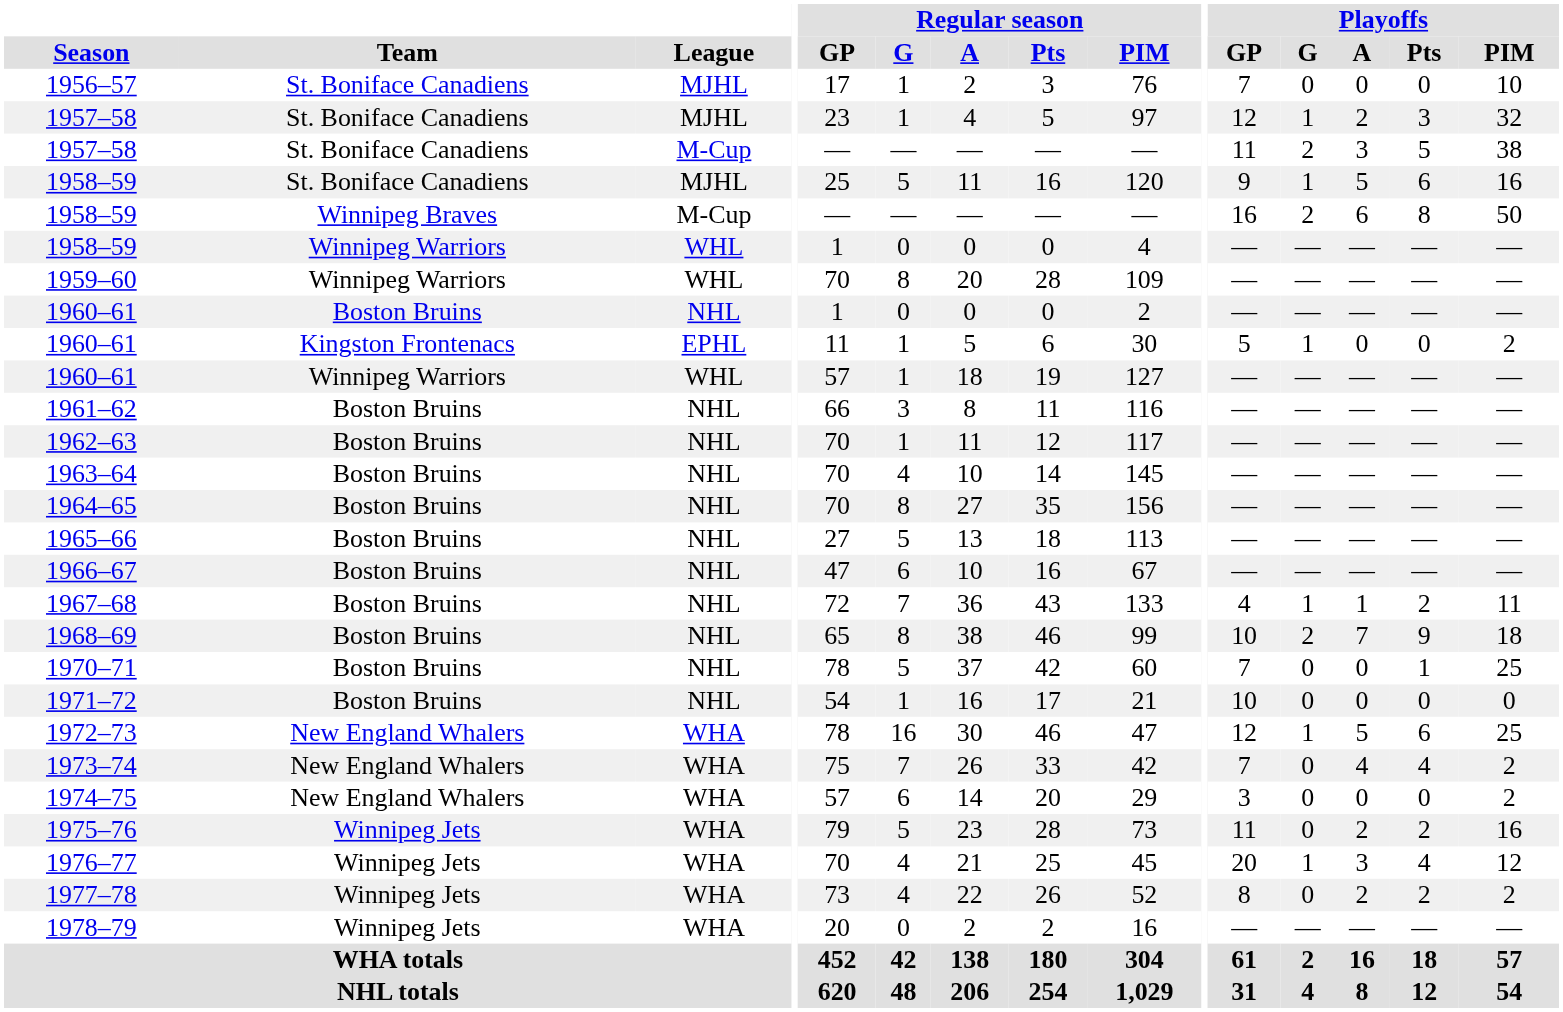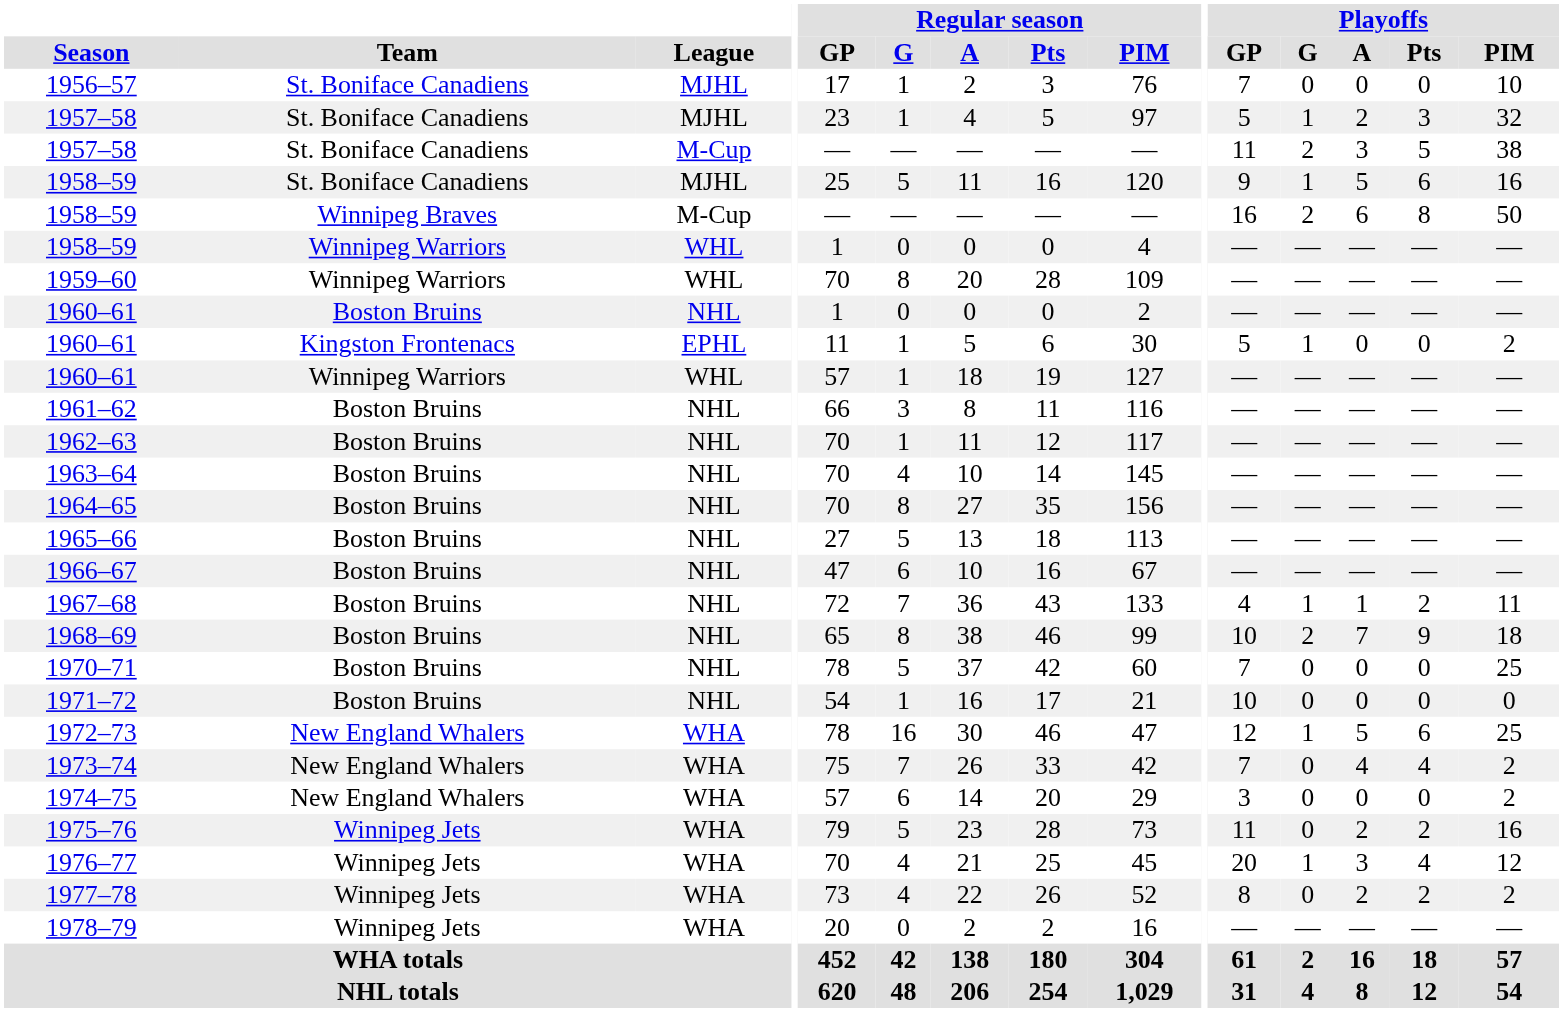 <table border="0" cellpadding="1" cellspacing="0" style="text-align:center; width:60em">
 <tr bgcolor="#e0e0e0">
 <th colspan="3" bgcolor="#ffffff"></th>
 <th rowspan="100" bgcolor="#ffffff"></th>
 <th colspan="5"><a href='#'>Regular season</a></th>
 <th rowspan="100" bgcolor="#ffffff"></th>
 <th colspan="5"><a href='#'>Playoffs</a></th>
 </tr>
 <tr bgcolor="#e0e0e0">
 <th><a href='#'>Season</a></th>
 <th>Team</th>
 <th>League</th>
 <th>GP</th>
 <th><a href='#'>G</a></th>
 <th><a href='#'>A</a></th>
 <th><a href='#'>Pts</a></th>
 <th><a href='#'>PIM</a></th>
 <th>GP</th>
 <th>G</th>
 <th>A</th>
 <th>Pts</th>
 <th>PIM</th>
 </tr>
 <tr>
 <td><a href='#'>1956–57</a></td>
 <td><a href='#'>St. Boniface Canadiens</a></td>
 <td><a href='#'>MJHL</a></td>
 <td>17</td>
 <td>1</td>
 <td>2</td>
 <td>3</td>
 <td>76</td>
 <td>7</td>
 <td>0</td>
 <td>0</td>
 <td>0</td>
 <td>10</td>
 </tr>
 <tr bgcolor="#f0f0f0">
 <td><a href='#'>1957–58</a></td>
 <td>St. Boniface Canadiens</td>
 <td>MJHL</td>
 <td>23</td>
 <td>1</td>
 <td>4</td>
 <td>5</td>
 <td>97</td>
-<td>12</td>
+<td>5</td>
 <td>1</td>
 <td>2</td>
 <td>3</td>
 <td>32</td>
 </tr>
 <tr>
 <td><a href='#'>1957–58</a></td>
 <td>St. Boniface Canadiens</td>
 <td><a href='#'>M-Cup</a></td>
 <td>—</td>
 <td>—</td>
 <td>—</td>
 <td>—</td>
 <td>—</td>
 <td>11</td>
 <td>2</td>
 <td>3</td>
 <td>5</td>
 <td>38</td>
 </tr>
 <tr bgcolor="#f0f0f0">
 <td><a href='#'>1958–59</a></td>
 <td>St. Boniface Canadiens</td>
 <td>MJHL</td>
 <td>25</td>
 <td>5</td>
 <td>11</td>
 <td>16</td>
 <td>120</td>
 <td>9</td>
 <td>1</td>
 <td>5</td>
 <td>6</td>
 <td>16</td>
 </tr>
 <tr>
 <td><a href='#'>1958–59</a></td>
 <td><a href='#'>Winnipeg Braves</a></td>
 <td>M-Cup</td>
 <td>—</td>
 <td>—</td>
 <td>—</td>
 <td>—</td>
 <td>—</td>
 <td>16</td>
 <td>2</td>
 <td>6</td>
 <td>8</td>
 <td>50</td>
 </tr>
 <tr bgcolor="#f0f0f0">
 <td><a href='#'>1958–59</a></td>
 <td><a href='#'>Winnipeg Warriors</a></td>
 <td><a href='#'>WHL</a></td>
 <td>1</td>
 <td>0</td>
 <td>0</td>
 <td>0</td>
 <td>4</td>
 <td>—</td>
 <td>—</td>
 <td>—</td>
 <td>—</td>
 <td>—</td>
 </tr>
 <tr>
 <td><a href='#'>1959–60</a></td>
 <td>Winnipeg Warriors</td>
 <td>WHL</td>
 <td>70</td>
 <td>8</td>
 <td>20</td>
 <td>28</td>
 <td>109</td>
 <td>—</td>
 <td>—</td>
 <td>—</td>
 <td>—</td>
 <td>—</td>
 </tr>
 <tr bgcolor="#f0f0f0">
 <td><a href='#'>1960–61</a></td>
 <td><a href='#'>Boston Bruins</a></td>
 <td><a href='#'>NHL</a></td>
 <td>1</td>
 <td>0</td>
 <td>0</td>
 <td>0</td>
 <td>2</td>
 <td>—</td>
 <td>—</td>
 <td>—</td>
 <td>—</td>
 <td>—</td>
 </tr>
 <tr>
 <td><a href='#'>1960–61</a></td>
 <td><a href='#'>Kingston Frontenacs</a></td>
 <td><a href='#'>EPHL</a></td>
 <td>11</td>
 <td>1</td>
 <td>5</td>
 <td>6</td>
 <td>30</td>
 <td>5</td>
 <td>1</td>
 <td>0</td>
 <td>0</td>
 <td>2</td>
 </tr>
 <tr bgcolor="#f0f0f0">
 <td><a href='#'>1960–61</a></td>
 <td>Winnipeg Warriors</td>
 <td>WHL</td>
 <td>57</td>
 <td>1</td>
 <td>18</td>
 <td>19</td>
 <td>127</td>
 <td>—</td>
 <td>—</td>
 <td>—</td>
 <td>—</td>
 <td>—</td>
 </tr>
 <tr>
 <td><a href='#'>1961–62</a></td>
 <td>Boston Bruins</td>
 <td>NHL</td>
 <td>66</td>
 <td>3</td>
 <td>8</td>
 <td>11</td>
 <td>116</td>
 <td>—</td>
 <td>—</td>
 <td>—</td>
 <td>—</td>
 <td>—</td>
 </tr>
 <tr bgcolor="#f0f0f0">
 <td><a href='#'>1962–63</a></td>
 <td>Boston Bruins</td>
 <td>NHL</td>
 <td>70</td>
 <td>1</td>
 <td>11</td>
 <td>12</td>
 <td>117</td>
 <td>—</td>
 <td>—</td>
 <td>—</td>
 <td>—</td>
 <td>—</td>
 </tr>
 <tr>
 <td><a href='#'>1963–64</a></td>
 <td>Boston Bruins</td>
 <td>NHL</td>
 <td>70</td>
 <td>4</td>
 <td>10</td>
 <td>14</td>
 <td>145</td>
 <td>—</td>
 <td>—</td>
 <td>—</td>
 <td>—</td>
 <td>—</td>
 </tr>
 <tr bgcolor="#f0f0f0">
 <td><a href='#'>1964–65</a></td>
 <td>Boston Bruins</td>
 <td>NHL</td>
 <td>70</td>
 <td>8</td>
 <td>27</td>
 <td>35</td>
 <td>156</td>
 <td>—</td>
 <td>—</td>
 <td>—</td>
 <td>—</td>
 <td>—</td>
 </tr>
 <tr>
 <td><a href='#'>1965–66</a></td>
 <td>Boston Bruins</td>
 <td>NHL</td>
 <td>27</td>
 <td>5</td>
 <td>13</td>
 <td>18</td>
 <td>113</td>
 <td>—</td>
 <td>—</td>
 <td>—</td>
 <td>—</td>
 <td>—</td>
 </tr>
 <tr bgcolor="#f0f0f0">
 <td><a href='#'>1966–67</a></td>
 <td>Boston Bruins</td>
 <td>NHL</td>
 <td>47</td>
 <td>6</td>
 <td>10</td>
 <td>16</td>
 <td>67</td>
 <td>—</td>
 <td>—</td>
 <td>—</td>
 <td>—</td>
 <td>—</td>
 </tr>
 <tr>
 <td><a href='#'>1967–68</a></td>
 <td>Boston Bruins</td>
 <td>NHL</td>
 <td>72</td>
 <td>7</td>
 <td>36</td>
 <td>43</td>
 <td>133</td>
 <td>4</td>
 <td>1</td>
 <td>1</td>
 <td>2</td>
 <td>11</td>
 </tr>
 <tr bgcolor="#f0f0f0">
 <td><a href='#'>1968–69</a></td>
 <td>Boston Bruins</td>
 <td>NHL</td>
 <td>65</td>
 <td>8</td>
 <td>38</td>
 <td>46</td>
 <td>99</td>
 <td>10</td>
 <td>2</td>
 <td>7</td>
 <td>9</td>
 <td>18</td>
 </tr>
 <tr>
 <td><a href='#'>1970–71</a></td>
 <td>Boston Bruins</td>
 <td>NHL</td>
 <td>78</td>
 <td>5</td>
 <td>37</td>
 <td>42</td>
 <td>60</td>
 <td>7</td>
 <td>0</td>
 <td>0</td>
-<td>1</td>
+<td>0</td>
 <td>25</td>
 </tr>
 <tr bgcolor="#f0f0f0">
 <td><a href='#'>1971–72</a></td>
 <td>Boston Bruins</td>
 <td>NHL</td>
 <td>54</td>
 <td>1</td>
 <td>16</td>
 <td>17</td>
 <td>21</td>
 <td>10</td>
 <td>0</td>
 <td>0</td>
 <td>0</td>
 <td>0</td>
 </tr>
 <tr>
 <td><a href='#'>1972–73</a></td>
 <td><a href='#'>New England Whalers</a></td>
 <td><a href='#'>WHA</a></td>
 <td>78</td>
 <td>16</td>
 <td>30</td>
 <td>46</td>
 <td>47</td>
 <td>12</td>
 <td>1</td>
 <td>5</td>
 <td>6</td>
 <td>25</td>
 </tr>
 <tr bgcolor="#f0f0f0">
 <td><a href='#'>1973–74</a></td>
 <td>New England Whalers</td>
 <td>WHA</td>
 <td>75</td>
 <td>7</td>
 <td>26</td>
 <td>33</td>
 <td>42</td>
 <td>7</td>
 <td>0</td>
 <td>4</td>
 <td>4</td>
 <td>2</td>
 </tr>
 <tr>
 <td><a href='#'>1974–75</a></td>
 <td>New England Whalers</td>
 <td>WHA</td>
 <td>57</td>
 <td>6</td>
 <td>14</td>
 <td>20</td>
 <td>29</td>
 <td>3</td>
 <td>0</td>
 <td>0</td>
 <td>0</td>
 <td>2</td>
 </tr>
 <tr bgcolor="#f0f0f0">
 <td><a href='#'>1975–76</a></td>
 <td><a href='#'>Winnipeg Jets</a></td>
 <td>WHA</td>
 <td>79</td>
 <td>5</td>
 <td>23</td>
 <td>28</td>
 <td>73</td>
 <td>11</td>
 <td>0</td>
 <td>2</td>
 <td>2</td>
 <td>16</td>
 </tr>
 <tr>
 <td><a href='#'>1976–77</a></td>
 <td>Winnipeg Jets</td>
 <td>WHA</td>
 <td>70</td>
 <td>4</td>
 <td>21</td>
 <td>25</td>
 <td>45</td>
 <td>20</td>
 <td>1</td>
 <td>3</td>
 <td>4</td>
 <td>12</td>
 </tr>
 <tr bgcolor="#f0f0f0">
 <td><a href='#'>1977–78</a></td>
 <td>Winnipeg Jets</td>
 <td>WHA</td>
 <td>73</td>
 <td>4</td>
 <td>22</td>
 <td>26</td>
 <td>52</td>
 <td>8</td>
 <td>0</td>
 <td>2</td>
 <td>2</td>
 <td>2</td>
 </tr>
 <tr>
 <td><a href='#'>1978–79</a></td>
 <td>Winnipeg Jets</td>
 <td>WHA</td>
 <td>20</td>
 <td>0</td>
 <td>2</td>
 <td>2</td>
 <td>16</td>
 <td>—</td>
 <td>—</td>
 <td>—</td>
 <td>—</td>
 <td>—</td>
 </tr>
 <tr bgcolor="#e0e0e0">
 <th colspan="3">WHA totals</th>
 <th>452</th>
 <th>42</th>
 <th>138</th>
 <th>180</th>
 <th>304</th>
 <th>61</th>
 <th>2</th>
 <th>16</th>
 <th>18</th>
 <th>57</th>
 </tr>
 <tr bgcolor="#e0e0e0">
 <th colspan="3">NHL totals</th>
 <th>620</th>
 <th>48</th>
 <th>206</th>
 <th>254</th>
 <th>1,029</th>
 <th>31</th>
 <th>4</th>
 <th>8</th>
 <th>12</th>
 <th>54</th>
 </tr>
 </table>
